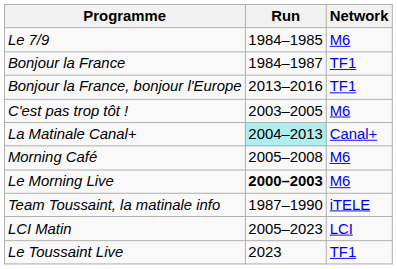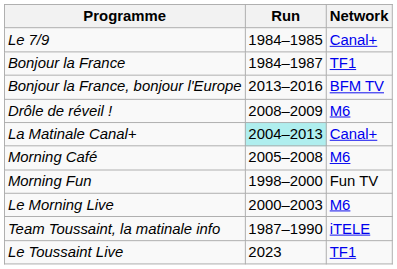 <table class="wikitable">
 <tr>
 <th>Programme</th>
 <th>Run</th>
 <th>Network</th>
 </tr>
 <tr>
 <td><em>Le 7/9</em></td>
 <td>1984–1985</td>
-<td><a href='#'>M6</a></td>
+<td><a href='#'>Canal+</a></td>
 </tr>
 <tr>
 <td><em>Bonjour la France</em></td>
 <td>1984–1987</td>
 <td><a href='#'>TF1</a></td>
 </tr>
 <tr>
 <td><em>Bonjour la France, bonjour l'Europe</em></td>
 <td>2013–2016</td>
-<td><a href='#'>TF1</a></td>
+<td><a href='#'>BFM TV</a></td>
 </tr>
 <tr>
-<td><em>C'est pas trop tôt !</em></td>
-<td>2003–2005</td>
+<td><em>Drôle de réveil !</em></td>
+<td>2008–2009</td>
 <td><a href='#'>M6</a></td>
 </tr>
 <tr>
 <td><em>La Matinale Canal+</em></td>
 <td style="background: paleturquoise;">2004–2013</td>
 <td><a href='#'>Canal+</a></td>
 </tr>
 <tr>
 <td><em>Morning Café</em></td>
 <td>2005–2008</td>
 <td><a href='#'>M6</a></td>
 </tr>
 <tr>
+<td><em>Morning Fun</em></td>
+<td>1998–2000</td>
+<td>Fun TV</td>
+</tr>
+<tr>
 <td><em>Le Morning Live</em></td>
-<td><strong>2000–2003</strong></td>
+<td>2000–2003</td>
 <td><a href='#'>M6</a></td>
 </tr>
 <tr>
 <td><em>Team Toussaint, la matinale info</em></td>
 <td>1987–1990</td>
 <td><a href='#'>iTELE</a></td>
 </tr>
 <tr>
-<td><em>LCI Matin</em></td>
-<td>2005–2023</td>
-<td><a href='#'>LCI</a></td>
-</tr>
-<tr>
 <td><em>Le Toussaint Live</em></td>
 <td>2023</td>
 <td><a href='#'>TF1</a></td>
 </tr>
 </table>
